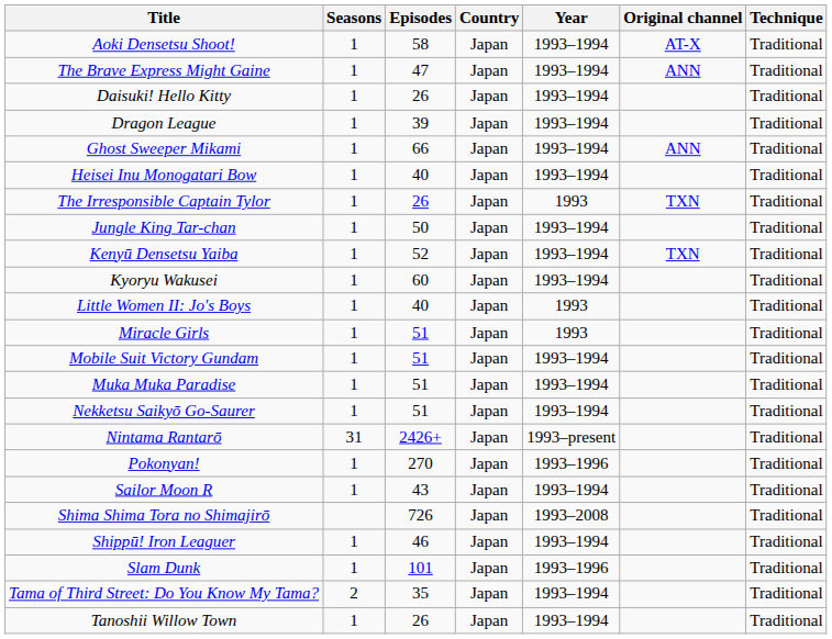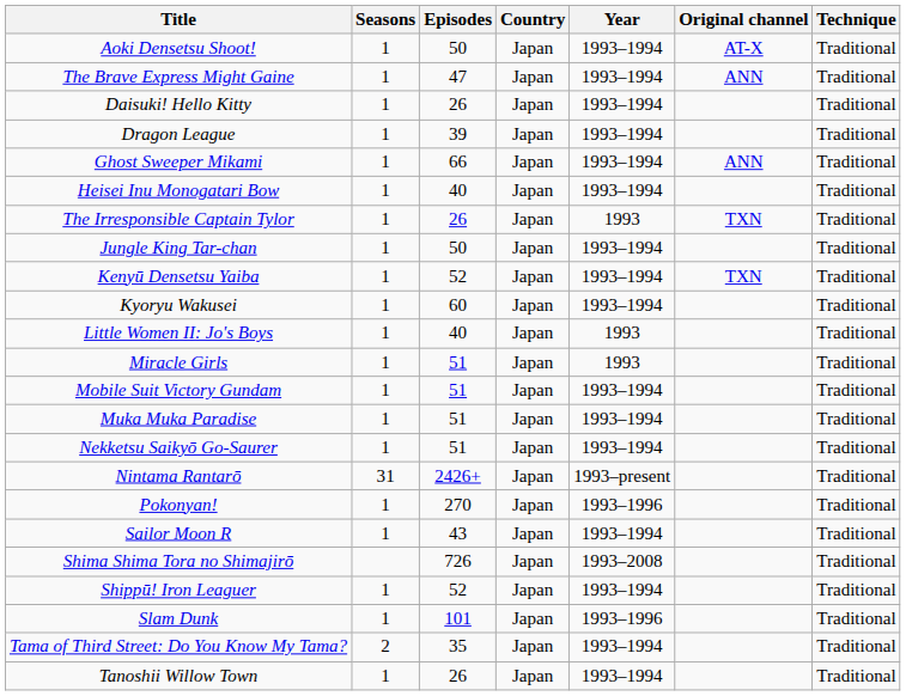 <table class="wikitable sortable" style="text-align:center;">
 <tr>
 <th scope="col"><strong>Title</strong></th>
 <th><strong>Seasons</strong></th>
 <th scope="col"><strong>Episodes</strong></th>
 <th scope="col"><strong>Country</strong></th>
 <th scope="col"><strong>Year</strong></th>
 <th><strong>Original channel</strong></th>
 <th scope="col"><strong>Technique</strong></th>
 </tr>
 <tr>
 <td><em><a href='#'>Aoki Densetsu Shoot!</a></em></td>
 <td>1</td>
-<td>58</td>
+<td>50</td>
 <td>Japan</td>
 <td>1993–1994</td>
 <td><a href='#'>AT-X</a></td>
 <td>Traditional</td>
 </tr>
 <tr>
 <td data-sort-value="Brave Express Might Gaine"><em><a href='#'>The Brave Express Might Gaine</a></em></td>
 <td>1</td>
 <td>47</td>
 <td>Japan</td>
 <td>1993–1994</td>
 <td><a href='#'>ANN</a></td>
 <td>Traditional</td>
 </tr>
 <tr>
 <td><em>Daisuki! Hello Kitty</em></td>
 <td>1</td>
 <td>26</td>
 <td>Japan</td>
 <td>1993–1994</td>
 <td></td>
 <td>Traditional</td>
 </tr>
 <tr>
 <td><em>Dragon League</em></td>
 <td>1</td>
 <td>39</td>
 <td>Japan</td>
 <td>1993–1994</td>
 <td></td>
 <td>Traditional</td>
 </tr>
 <tr>
 <td><em><a href='#'>Ghost Sweeper Mikami</a></em></td>
 <td>1</td>
 <td>66</td>
 <td>Japan</td>
 <td>1993–1994</td>
 <td><a href='#'>ANN</a></td>
 <td>Traditional</td>
 </tr>
 <tr>
 <td><em><a href='#'>Heisei Inu Monogatari Bow</a></em></td>
 <td>1</td>
 <td>40</td>
 <td>Japan</td>
 <td>1993–1994</td>
 <td></td>
 <td>Traditional</td>
 </tr>
 <tr>
 <td data-sort-value="Irresponsible Captain Tylor"><em><a href='#'>The Irresponsible Captain Tylor</a></em></td>
 <td>1</td>
 <td><a href='#'>26</a></td>
 <td>Japan</td>
 <td>1993</td>
 <td><a href='#'>TXN</a></td>
 <td>Traditional</td>
 </tr>
 <tr>
 <td><em><a href='#'>Jungle King Tar-chan</a></em></td>
 <td>1</td>
 <td>50</td>
 <td>Japan</td>
 <td>1993–1994</td>
 <td></td>
 <td>Traditional</td>
 </tr>
 <tr>
 <td><em><a href='#'>Kenyū Densetsu Yaiba</a></em></td>
 <td>1</td>
 <td>52</td>
 <td>Japan</td>
 <td>1993–1994</td>
 <td><a href='#'>TXN</a></td>
 <td>Traditional</td>
 </tr>
 <tr>
 <td><em>Kyoryu Wakusei</em></td>
 <td>1</td>
 <td>60</td>
 <td>Japan</td>
 <td>1993–1994</td>
 <td></td>
 <td>Traditional</td>
 </tr>
 <tr>
 <td><em><a href='#'>Little Women II: Jo's Boys</a></em></td>
 <td>1</td>
 <td>40</td>
 <td>Japan</td>
 <td>1993</td>
 <td></td>
 <td>Traditional</td>
 </tr>
 <tr>
 <td><em><a href='#'>Miracle Girls</a></em></td>
 <td>1</td>
 <td><a href='#'>51</a></td>
 <td>Japan</td>
 <td>1993</td>
 <td></td>
 <td>Traditional</td>
 </tr>
 <tr>
 <td><em><a href='#'>Mobile Suit Victory Gundam</a></em></td>
 <td>1</td>
 <td><a href='#'>51</a></td>
 <td>Japan</td>
 <td>1993–1994</td>
 <td></td>
 <td>Traditional</td>
 </tr>
 <tr>
 <td><em><a href='#'>Muka Muka Paradise</a></em></td>
 <td>1</td>
 <td>51</td>
 <td>Japan</td>
 <td>1993–1994</td>
 <td></td>
 <td>Traditional</td>
 </tr>
 <tr>
 <td><em><a href='#'>Nekketsu Saikyō Go-Saurer</a></em></td>
 <td>1</td>
 <td>51</td>
 <td>Japan</td>
 <td>1993–1994</td>
 <td></td>
 <td>Traditional</td>
 </tr>
 <tr>
 <td><em><a href='#'>Nintama Rantarō</a></em></td>
 <td>31</td>
 <td><a href='#'>2426+</a></td>
 <td>Japan</td>
 <td>1993–present</td>
 <td></td>
 <td>Traditional</td>
 </tr>
 <tr>
 <td><em><a href='#'>Pokonyan!</a></em></td>
 <td>1</td>
 <td>270</td>
 <td>Japan</td>
 <td>1993–1996</td>
 <td></td>
 <td>Traditional</td>
 </tr>
 <tr>
 <td><em><a href='#'>Sailor Moon R</a></em></td>
 <td>1</td>
 <td>43</td>
 <td>Japan</td>
 <td>1993–1994</td>
 <td></td>
 <td>Traditional</td>
 </tr>
 <tr>
 <td><em><a href='#'>Shima Shima Tora no Shimajirō</a></em></td>
 <td></td>
 <td>726</td>
 <td>Japan</td>
 <td>1993–2008</td>
 <td></td>
 <td>Traditional</td>
 </tr>
 <tr>
 <td><em><a href='#'>Shippū! Iron Leaguer</a></em></td>
 <td>1</td>
-<td>46</td>
+<td>52</td>
 <td>Japan</td>
 <td>1993–1994</td>
 <td></td>
 <td>Traditional</td>
 </tr>
 <tr>
 <td><em><a href='#'>Slam Dunk</a></em></td>
 <td>1</td>
 <td><a href='#'>101</a></td>
 <td>Japan</td>
 <td>1993–1996</td>
 <td></td>
 <td>Traditional</td>
 </tr>
 <tr>
 <td><em><a href='#'>Tama of Third Street: Do You Know My Tama?</a></em></td>
 <td>2</td>
 <td>35</td>
 <td>Japan</td>
 <td>1993–1994</td>
 <td></td>
 <td>Traditional</td>
 </tr>
 <tr>
 <td><em>Tanoshii Willow Town</em></td>
 <td>1</td>
 <td>26</td>
 <td>Japan</td>
 <td>1993–1994</td>
 <td></td>
 <td>Traditional</td>
 </tr>
 </table>
